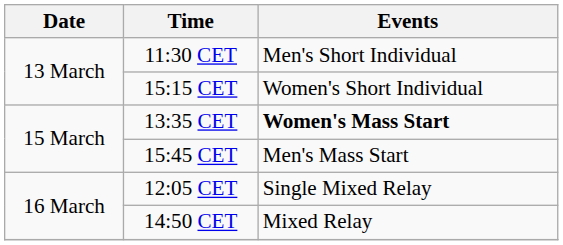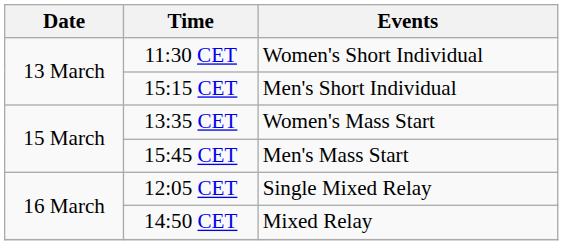 <table class="wikitable" style="text-align: center" width="420">
 <tr>
 <th>Date</th>
 <th>Time</th>
 <th>Events</th>
 </tr>
 <tr>
 <td rowspan=2>13 March</td>
 <td>11:30 <a href='#'>CET</a></td>
-<td style="text-align: left">Men's Short Individual</td>
+<td style="text-align: left">Women's Short Individual</td>
 </tr>
 <tr>
 <td>15:15 <a href='#'>CET</a></td>
-<td style="text-align: left">Women's Short Individual</td>
+<td style="text-align: left">Men's Short Individual</td>
 </tr>
 <tr>
 <td rowspan=2>15 March</td>
 <td>13:35 <a href='#'>CET</a></td>
-<td style="text-align: left"><strong>Women's Mass Start</strong></td>
+<td style="text-align: left">Women's Mass Start</td>
 </tr>
 <tr>
 <td>15:45 <a href='#'>CET</a></td>
 <td style="text-align: left">Men's Mass Start</td>
 </tr>
 <tr>
 <td rowspan=2>16 March</td>
 <td>12:05 <a href='#'>CET</a></td>
 <td style="text-align: left">Single Mixed Relay</td>
 </tr>
 <tr>
 <td>14:50 <a href='#'>CET</a></td>
 <td style="text-align: left">Mixed Relay</td>
 </tr>
 <tr>
 </tr>
 </table>
